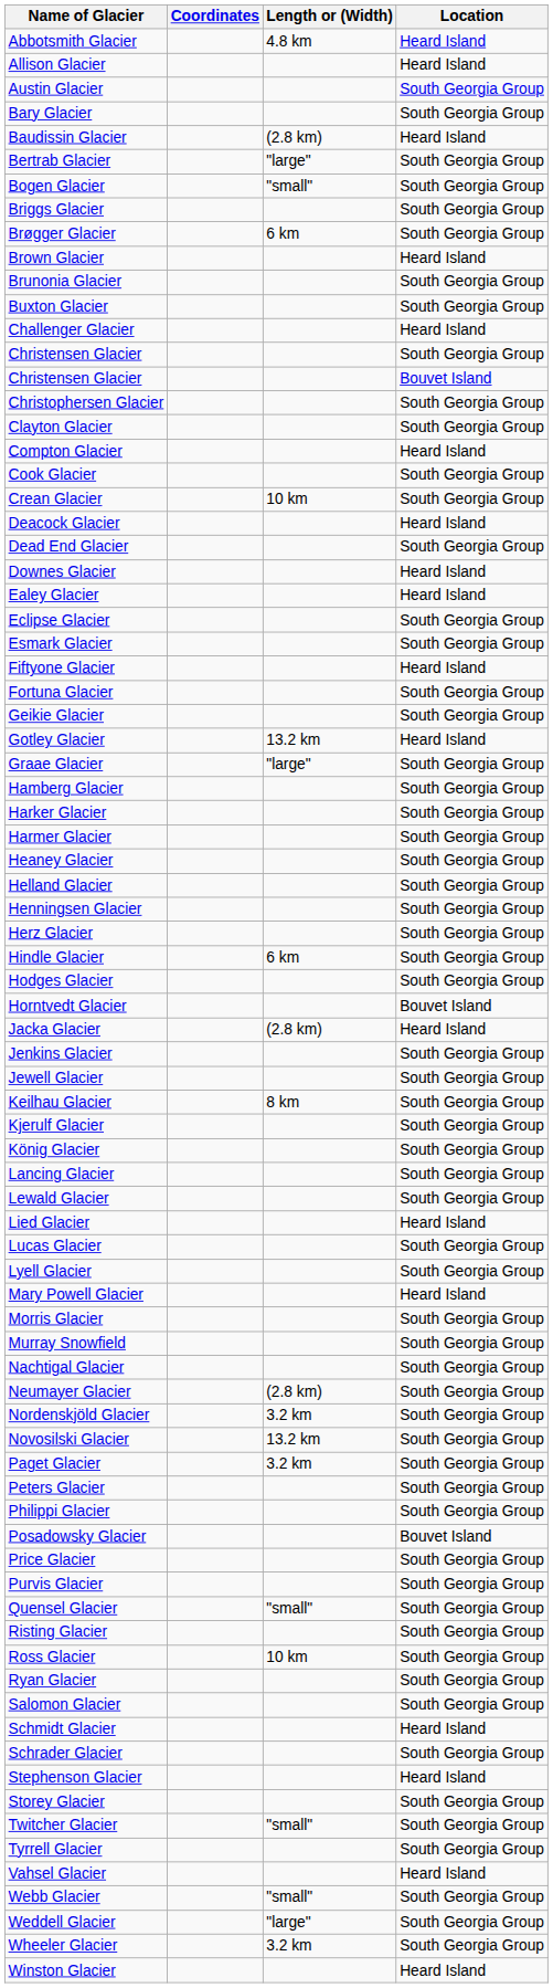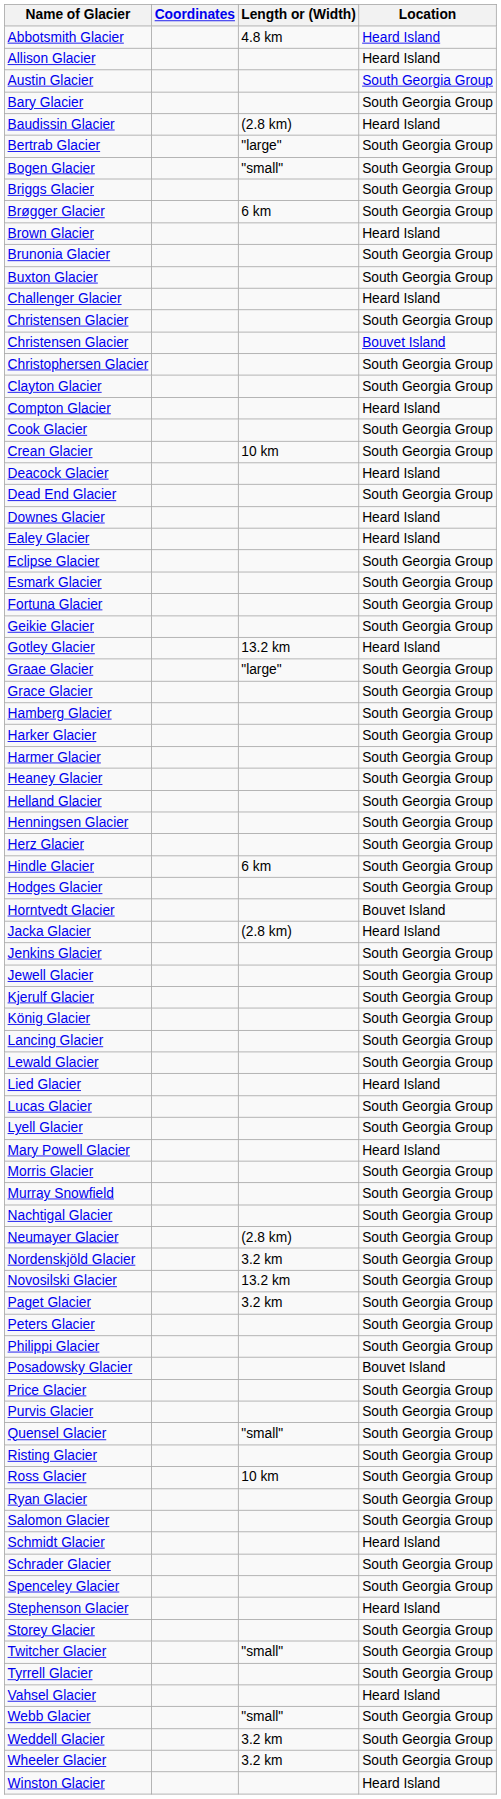 <table class ="wikitable sortable">
 <tr>
 <th>Name of Glacier</th>
 <th><a href='#'>Coordinates</a></th>
 <th>Length or (Width)</th>
 <th>Location</th>
 </tr>
 <tr>
 <td><a href='#'>Abbotsmith Glacier</a></td>
 <td></td>
 <td>4.8 km</td>
 <td><a href='#'>Heard Island</a></td>
 </tr>
 <tr>
 <td><a href='#'>Allison Glacier</a></td>
 <td></td>
 <td></td>
 <td>Heard Island</td>
 </tr>
 <tr>
 <td><a href='#'>Austin Glacier</a></td>
 <td></td>
 <td></td>
 <td><a href='#'>South Georgia Group</a></td>
 </tr>
 <tr>
 <td><a href='#'>Bary Glacier</a></td>
 <td></td>
 <td></td>
 <td>South Georgia Group</td>
 </tr>
 <tr>
 <td><a href='#'>Baudissin Glacier</a></td>
 <td></td>
 <td>(2.8 km)</td>
 <td>Heard Island</td>
 </tr>
 <tr>
 <td><a href='#'>Bertrab Glacier</a></td>
 <td></td>
 <td>"large"</td>
 <td>South Georgia Group</td>
 </tr>
 <tr>
 <td><a href='#'>Bogen Glacier</a></td>
 <td></td>
 <td>"small"</td>
 <td>South Georgia Group</td>
 </tr>
 <tr>
 <td><a href='#'>Briggs Glacier</a></td>
 <td></td>
 <td></td>
 <td>South Georgia Group</td>
 </tr>
 <tr>
 <td><a href='#'>Brøgger Glacier</a></td>
 <td></td>
 <td>6 km</td>
 <td>South Georgia Group</td>
 </tr>
 <tr>
 <td><a href='#'>Brown Glacier</a></td>
 <td></td>
 <td></td>
 <td>Heard Island</td>
 </tr>
 <tr>
 <td><a href='#'>Brunonia Glacier</a></td>
 <td></td>
 <td></td>
 <td>South Georgia Group</td>
 </tr>
 <tr>
 <td><a href='#'>Buxton Glacier</a></td>
 <td></td>
 <td></td>
 <td>South Georgia Group</td>
 </tr>
 <tr>
 <td><a href='#'>Challenger Glacier</a></td>
 <td></td>
 <td></td>
 <td>Heard Island</td>
 </tr>
 <tr>
 <td><a href='#'>Christensen Glacier</a></td>
 <td></td>
 <td></td>
 <td>South Georgia Group</td>
 </tr>
 <tr>
 <td><a href='#'>Christensen Glacier</a></td>
 <td></td>
 <td></td>
 <td><a href='#'>Bouvet Island</a></td>
 </tr>
 <tr>
 <td><a href='#'>Christophersen Glacier</a></td>
 <td></td>
 <td></td>
 <td>South Georgia Group</td>
 </tr>
 <tr>
 <td><a href='#'>Clayton Glacier</a></td>
 <td></td>
 <td></td>
 <td>South Georgia Group</td>
 </tr>
 <tr>
 <td><a href='#'>Compton Glacier</a></td>
 <td></td>
 <td></td>
 <td>Heard Island</td>
 </tr>
 <tr>
 <td><a href='#'>Cook Glacier</a></td>
 <td></td>
 <td></td>
 <td>South Georgia Group</td>
 </tr>
 <tr>
 <td><a href='#'>Crean Glacier</a></td>
 <td></td>
 <td>10 km</td>
 <td>South Georgia Group</td>
 </tr>
 <tr>
 <td><a href='#'>Deacock Glacier</a></td>
 <td></td>
 <td></td>
 <td>Heard Island</td>
 </tr>
 <tr>
 <td><a href='#'>Dead End Glacier</a></td>
 <td></td>
 <td></td>
 <td>South Georgia Group</td>
 </tr>
 <tr>
 <td><a href='#'>Downes Glacier</a></td>
 <td></td>
 <td></td>
 <td>Heard Island</td>
 </tr>
 <tr>
 <td><a href='#'>Ealey Glacier</a></td>
 <td></td>
 <td></td>
 <td>Heard Island</td>
 </tr>
 <tr>
 <td><a href='#'>Eclipse Glacier</a></td>
 <td></td>
 <td></td>
 <td>South Georgia Group</td>
 </tr>
 <tr>
 <td><a href='#'>Esmark Glacier</a></td>
 <td></td>
 <td></td>
 <td>South Georgia Group</td>
 </tr>
 <tr>
-<td><a href='#'>Fiftyone Glacier</a></td>
-<td></td>
-<td></td>
-<td>Heard Island</td>
-</tr>
-<tr>
 <td><a href='#'>Fortuna Glacier</a></td>
 <td></td>
 <td></td>
 <td>South Georgia Group</td>
 </tr>
 <tr>
 <td><a href='#'>Geikie Glacier</a></td>
 <td></td>
 <td></td>
 <td>South Georgia Group</td>
 </tr>
 <tr>
 <td><a href='#'>Gotley Glacier</a></td>
 <td></td>
 <td>13.2 km</td>
 <td>Heard Island</td>
 </tr>
 <tr>
 <td><a href='#'>Graae Glacier</a></td>
 <td></td>
 <td>"large"</td>
+<td>South Georgia Group</td>
+</tr>
+<tr>
+<td><a href='#'>Grace Glacier</a></td>
+<td></td>
+<td></td>
 <td>South Georgia Group</td>
 </tr>
 <tr>
 <td><a href='#'>Hamberg Glacier</a></td>
 <td></td>
 <td></td>
 <td>South Georgia Group</td>
 </tr>
 <tr>
 <td><a href='#'>Harker Glacier</a></td>
 <td></td>
 <td></td>
 <td>South Georgia Group</td>
 </tr>
 <tr>
 <td><a href='#'>Harmer Glacier</a></td>
 <td></td>
 <td></td>
 <td>South Georgia Group</td>
 </tr>
 <tr>
 <td><a href='#'>Heaney Glacier</a></td>
 <td></td>
 <td></td>
 <td>South Georgia Group</td>
 </tr>
 <tr>
 <td><a href='#'>Helland Glacier</a></td>
 <td></td>
 <td></td>
 <td>South Georgia Group</td>
 </tr>
 <tr>
 <td><a href='#'>Henningsen Glacier</a></td>
 <td></td>
 <td></td>
 <td>South Georgia Group</td>
 </tr>
 <tr>
 <td><a href='#'>Herz Glacier</a></td>
 <td></td>
 <td></td>
 <td>South Georgia Group</td>
 </tr>
 <tr>
 <td><a href='#'>Hindle Glacier</a></td>
 <td></td>
 <td>6 km</td>
 <td>South Georgia Group</td>
 </tr>
 <tr>
 <td><a href='#'>Hodges Glacier</a></td>
 <td></td>
 <td></td>
 <td>South Georgia Group</td>
 </tr>
 <tr>
 <td><a href='#'>Horntvedt Glacier</a></td>
 <td></td>
 <td></td>
 <td>Bouvet Island</td>
 </tr>
 <tr>
 <td><a href='#'>Jacka Glacier</a></td>
 <td></td>
 <td>(2.8 km)</td>
 <td>Heard Island</td>
 </tr>
 <tr>
 <td><a href='#'>Jenkins Glacier</a></td>
 <td></td>
 <td></td>
 <td>South Georgia Group</td>
 </tr>
 <tr>
 <td><a href='#'>Jewell Glacier</a></td>
 <td></td>
 <td></td>
-<td>South Georgia Group</td>
-</tr>
-<tr>
-<td><a href='#'>Keilhau Glacier</a></td>
-<td></td>
-<td>8 km</td>
 <td>South Georgia Group</td>
 </tr>
 <tr>
 <td><a href='#'>Kjerulf Glacier</a></td>
 <td></td>
 <td></td>
 <td>South Georgia Group</td>
 </tr>
 <tr>
 <td><a href='#'>König Glacier</a></td>
 <td></td>
 <td></td>
 <td>South Georgia Group</td>
 </tr>
 <tr>
 <td><a href='#'>Lancing Glacier</a></td>
 <td></td>
 <td></td>
 <td>South Georgia Group</td>
 </tr>
 <tr>
 <td><a href='#'>Lewald Glacier</a></td>
 <td></td>
 <td></td>
 <td>South Georgia Group</td>
 </tr>
 <tr>
 <td><a href='#'>Lied Glacier</a></td>
 <td></td>
 <td></td>
 <td>Heard Island</td>
 </tr>
 <tr>
 <td><a href='#'>Lucas Glacier</a></td>
 <td></td>
 <td></td>
 <td>South Georgia Group</td>
 </tr>
 <tr>
 <td><a href='#'>Lyell Glacier</a></td>
 <td></td>
 <td></td>
 <td>South Georgia Group</td>
 </tr>
 <tr>
 <td><a href='#'>Mary Powell Glacier</a></td>
 <td></td>
 <td></td>
 <td>Heard Island</td>
 </tr>
 <tr>
 <td><a href='#'>Morris Glacier</a></td>
 <td></td>
 <td></td>
 <td>South Georgia Group</td>
 </tr>
 <tr>
 <td><a href='#'>Murray Snowfield</a></td>
 <td></td>
 <td></td>
 <td>South Georgia Group</td>
 </tr>
 <tr>
 <td><a href='#'>Nachtigal Glacier</a></td>
 <td></td>
 <td></td>
 <td>South Georgia Group</td>
 </tr>
 <tr>
 <td><a href='#'>Neumayer Glacier</a></td>
 <td></td>
 <td>(2.8 km)</td>
 <td>South Georgia Group</td>
 </tr>
 <tr>
 <td><a href='#'>Nordenskjöld Glacier</a></td>
 <td></td>
 <td>3.2 km</td>
 <td>South Georgia Group</td>
 </tr>
 <tr>
 <td><a href='#'>Novosilski Glacier</a></td>
 <td></td>
 <td>13.2 km</td>
 <td>South Georgia Group</td>
 </tr>
 <tr>
 <td><a href='#'>Paget Glacier</a></td>
 <td></td>
 <td>3.2 km</td>
 <td>South Georgia Group</td>
 </tr>
 <tr>
 <td><a href='#'>Peters Glacier</a></td>
 <td></td>
 <td></td>
 <td>South Georgia Group</td>
 </tr>
 <tr>
 <td><a href='#'>Philippi Glacier</a></td>
 <td></td>
 <td></td>
 <td>South Georgia Group</td>
 </tr>
 <tr>
 <td><a href='#'>Posadowsky Glacier</a></td>
 <td></td>
 <td></td>
 <td>Bouvet Island</td>
 </tr>
 <tr>
 <td><a href='#'>Price Glacier</a></td>
 <td></td>
 <td></td>
 <td>South Georgia Group</td>
 </tr>
 <tr>
 <td><a href='#'>Purvis Glacier</a></td>
 <td></td>
 <td></td>
 <td>South Georgia Group</td>
 </tr>
 <tr>
 <td><a href='#'>Quensel Glacier</a></td>
 <td></td>
 <td>"small"</td>
 <td>South Georgia Group</td>
 </tr>
 <tr>
 <td><a href='#'>Risting Glacier</a></td>
 <td></td>
 <td></td>
 <td>South Georgia Group</td>
 </tr>
 <tr>
 <td><a href='#'>Ross Glacier</a></td>
 <td></td>
 <td>10 km</td>
 <td>South Georgia Group</td>
 </tr>
 <tr>
 <td><a href='#'>Ryan Glacier</a></td>
 <td></td>
 <td></td>
 <td>South Georgia Group</td>
 </tr>
 <tr>
 <td><a href='#'>Salomon Glacier</a></td>
 <td></td>
 <td></td>
 <td>South Georgia Group</td>
 </tr>
 <tr>
 <td><a href='#'>Schmidt Glacier</a></td>
 <td></td>
 <td></td>
 <td>Heard Island</td>
 </tr>
 <tr>
 <td><a href='#'>Schrader Glacier</a></td>
 <td></td>
 <td></td>
 <td>South Georgia Group</td>
 </tr>
 <tr>
+<td><a href='#'>Spenceley Glacier</a></td>
+<td></td>
+<td></td>
+<td>South Georgia Group</td>
+</tr>
+<tr>
 <td><a href='#'>Stephenson Glacier</a></td>
 <td></td>
 <td></td>
 <td>Heard Island</td>
 </tr>
 <tr>
 <td><a href='#'>Storey Glacier</a></td>
 <td></td>
 <td></td>
 <td>South Georgia Group</td>
 </tr>
 <tr>
 <td><a href='#'>Twitcher Glacier</a></td>
 <td></td>
 <td>"small"</td>
 <td>South Georgia Group</td>
 </tr>
 <tr>
 <td><a href='#'>Tyrrell Glacier</a></td>
 <td></td>
 <td></td>
 <td>South Georgia Group</td>
 </tr>
 <tr>
 <td><a href='#'>Vahsel Glacier</a></td>
 <td></td>
 <td></td>
 <td>Heard Island</td>
 </tr>
 <tr>
 <td><a href='#'>Webb Glacier</a></td>
 <td></td>
 <td>"small"</td>
 <td>South Georgia Group</td>
 </tr>
 <tr>
 <td><a href='#'>Weddell Glacier</a></td>
 <td></td>
-<td>"large"</td>
+<td>3.2 km</td>
 <td>South Georgia Group</td>
 </tr>
 <tr>
 <td><a href='#'>Wheeler Glacier</a></td>
 <td></td>
 <td>3.2 km</td>
 <td>South Georgia Group</td>
 </tr>
 <tr>
 <td><a href='#'>Winston Glacier</a></td>
 <td></td>
 <td></td>
 <td>Heard Island</td>
 </tr>
 </table>
